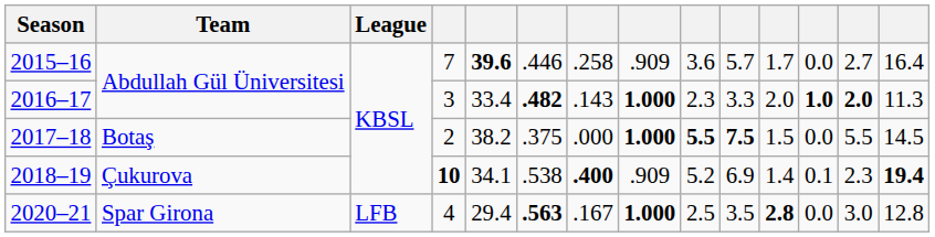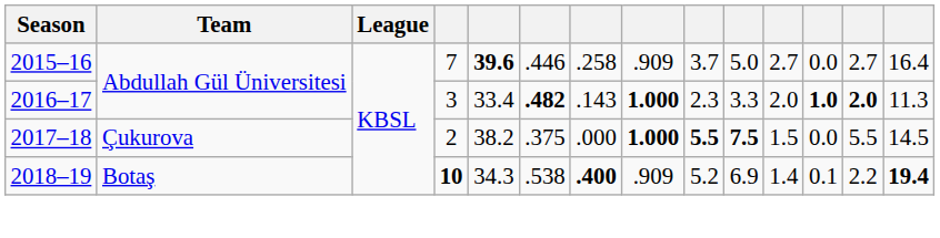 <table class="wikitable sortable" style="font-size:95%; text-align:center;">
 <tr>
 <th>Season</th>
 <th>Team</th>
 <th>League</th>
 <th></th>
 <th></th>
 <th></th>
 <th></th>
 <th></th>
 <th></th>
 <th></th>
 <th></th>
 <th></th>
 <th></th>
 <th></th>
 </tr>
 <tr>
 <td><a href='#'>2015–16</a></td>
 <td align=left rowspan=2><a href='#'>Abdullah Gül Üniversitesi</a></td>
 <td rowspan=4 align=left> <a href='#'>KBSL</a></td>
 <td>7</td>
 <td><strong>39.6</strong></td>
 <td>.446</td>
 <td>.258</td>
 <td>.909</td>
-<td>3.6</td>
-<td>5.7</td>
-<td>1.7</td>
+<td>3.7</td>
+<td>5.0</td>
+<td>2.7</td>
 <td>0.0</td>
 <td>2.7</td>
 <td>16.4</td>
 </tr>
 <tr>
 <td><a href='#'>2016–17</a></td>
 <td>3</td>
 <td>33.4</td>
 <td><strong>.482</strong></td>
 <td>.143</td>
 <td><strong>1.000</strong></td>
 <td>2.3</td>
 <td>3.3</td>
 <td>2.0</td>
 <td><strong>1.0</strong></td>
 <td><strong>2.0</strong></td>
 <td>11.3</td>
 </tr>
 <tr>
 <td><a href='#'>2017–18</a></td>
-<td align=left><a href='#'>Botaş</a></td>
+<td align=left><a href='#'>Çukurova</a></td>
 <td>2</td>
 <td>38.2</td>
 <td>.375</td>
 <td>.000</td>
 <td><strong>1.000</strong></td>
 <td><strong>5.5</strong></td>
 <td><strong>7.5</strong></td>
 <td>1.5</td>
 <td>0.0</td>
 <td>5.5</td>
 <td>14.5</td>
 </tr>
 <tr>
 <td><a href='#'>2018–19</a></td>
-<td align=left><a href='#'>Çukurova</a></td>
+<td align=left><a href='#'>Botaş</a></td>
 <td><strong>10</strong></td>
-<td>34.1</td>
+<td>34.3</td>
 <td>.538</td>
 <td><strong>.400</strong></td>
 <td>.909</td>
 <td>5.2</td>
 <td>6.9</td>
 <td>1.4</td>
 <td>0.1</td>
-<td>2.3</td>
+<td>2.2</td>
 <td><strong>19.4</strong></td>
 </tr>
-<tr>
-<td><a href='#'>2020–21</a></td>
-<td align=left><a href='#'>Spar Girona</a></td>
-<td align=left> <a href='#'>LFB</a></td>
-<td>4</td>
-<td>29.4</td>
-<td><strong>.563</strong></td>
-<td>.167</td>
-<td><strong>1.000</strong></td>
-<td>2.5</td>
-<td>3.5</td>
-<td><strong>2.8</strong></td>
-<td>0.0</td>
-<td>3.0</td>
-<td>12.8</td>
-</tr>
 </table>
